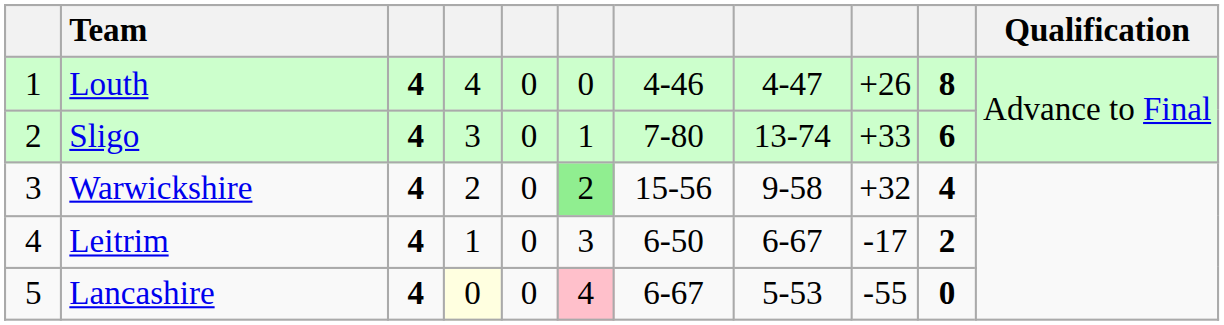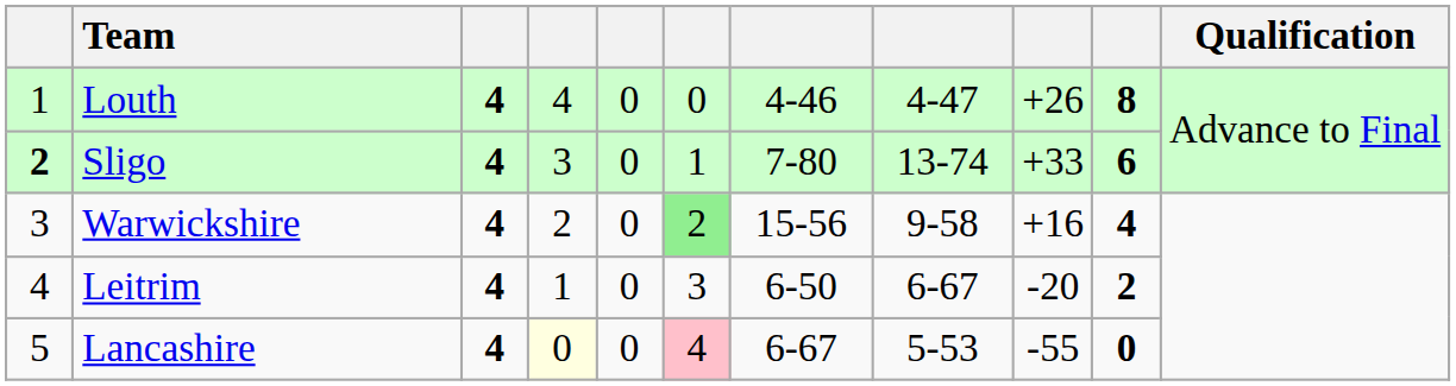 <table class="wikitable" style="text-align:center">
 <tr>
 <th width="20"></th>
 <th width="150" style="text-align:left;">Team</th>
 <th width="20"></th>
 <th width="20"></th>
 <th width="20"></th>
 <th width="20"></th>
 <th width="50"></th>
 <th width="50"></th>
 <th width="20"></th>
 <th width="20"></th>
 <th>Qualification</th>
 </tr>
 <tr style="background:#ccffcc">
 <td>1</td>
 <td align="left"> <a href='#'>Louth</a></td>
 <td><strong>4</strong></td>
 <td>4</td>
 <td>0</td>
 <td>0</td>
 <td>4-46</td>
 <td>4-47</td>
 <td>+26</td>
 <td><strong>8</strong></td>
 <td rowspan="2">Advance to <a href='#'>Final</a></td>
 </tr>
 <tr style="background:#ccffcc">
-<td>2</td>
+<td><strong>2</strong></td>
 <td align="left"> <a href='#'>Sligo</a></td>
 <td><strong>4</strong></td>
 <td>3</td>
 <td>0</td>
 <td>1</td>
 <td>7-80</td>
 <td>13-74</td>
 <td>+33</td>
 <td><strong>6</strong></td>
 </tr>
 <tr>
 <td>3</td>
 <td align="left"> <a href='#'>Warwickshire</a></td>
 <td><strong>4</strong></td>
 <td>2</td>
 <td>0</td>
 <td style="background: lightgreen;">2</td>
 <td>15-56</td>
 <td>9-58</td>
-<td>+32</td>
+<td>+16</td>
 <td><strong>4</strong></td>
 <td rowspan="3"></td>
 </tr>
 <tr>
 <td>4</td>
 <td align="left"> <a href='#'>Leitrim</a></td>
 <td><strong>4</strong></td>
 <td>1</td>
 <td>0</td>
 <td>3</td>
 <td>6-50</td>
 <td>6-67</td>
-<td>-17</td>
+<td>-20</td>
 <td><strong>2</strong></td>
 </tr>
 <tr>
 <td>5</td>
 <td align="left"> <a href='#'>Lancashire</a></td>
 <td><strong>4</strong></td>
 <td style="background: lightyellow;">0</td>
 <td>0</td>
 <td style="background: pink;">4</td>
 <td>6-67</td>
 <td>5-53</td>
 <td>-55</td>
 <td><strong>0</strong></td>
 </tr>
 </table>
